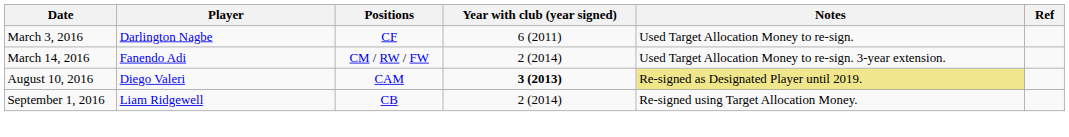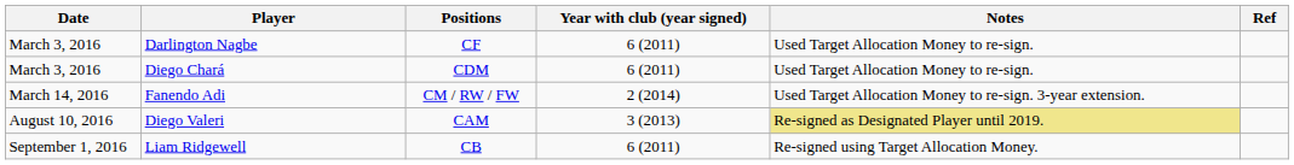 <table class="wikitable" style="text-align:left; font-size:95%;">
 <tr>
 <th style="width:125px;">Date</th>
 <th style="width:250px;">Player</th>
 <th style="width:120px;">Positions</th>
 <th style="width:220px;">Year with club (year signed)</th>
 <th style="width:450px;">Notes</th>
 <th style="width:40px;">Ref</th>
 </tr>
 <tr>
 <td>March 3, 2016</td>
 <td> <a href='#'>Darlington Nagbe</a></td>
 <td style="text-align:center;"><a href='#'>CF</a></td>
 <td style="text-align:center;">6 (2011)</td>
 <td>Used Target Allocation Money to re-sign.</td>
 <td></td>
 </tr>
 <tr>
+<td>March 3, 2016</td>
+<td> <a href='#'>Diego Chará</a></td>
+<td style="text-align:center;"><a href='#'>CDM</a></td>
+<td style="text-align:center;">6 (2011)</td>
+<td>Used Target Allocation Money to re-sign.</td>
+<td></td>
+</tr>
+<tr>
 <td>March 14, 2016</td>
 <td> <a href='#'>Fanendo Adi</a></td>
 <td style="text-align:center;"><a href='#'>CM</a> / <a href='#'>RW</a> / <a href='#'>FW</a></td>
 <td style="text-align:center;">2 (2014)</td>
 <td>Used Target Allocation Money to re-sign.  3-year extension.</td>
 <td></td>
 </tr>
 <tr>
 <td>August 10, 2016</td>
 <td> <a href='#'>Diego Valeri</a></td>
 <td style="text-align:center;"><a href='#'>CAM</a></td>
-<td style="text-align:center;"><strong>3 (2013)</strong></td>
+<td style="text-align:center;">3 (2013)</td>
 <td style="background: khaki;">Re-signed as Designated Player until 2019.</td>
 <td></td>
 </tr>
 <tr>
 <td>September 1, 2016</td>
 <td> <a href='#'>Liam Ridgewell</a></td>
 <td style="text-align:center;"><a href='#'>CB</a></td>
-<td style="text-align:center;">2 (2014)</td>
+<td style="text-align:center;">6 (2011)</td>
 <td>Re-signed using Target Allocation Money.</td>
 <td></td>
 </tr>
 </table>
